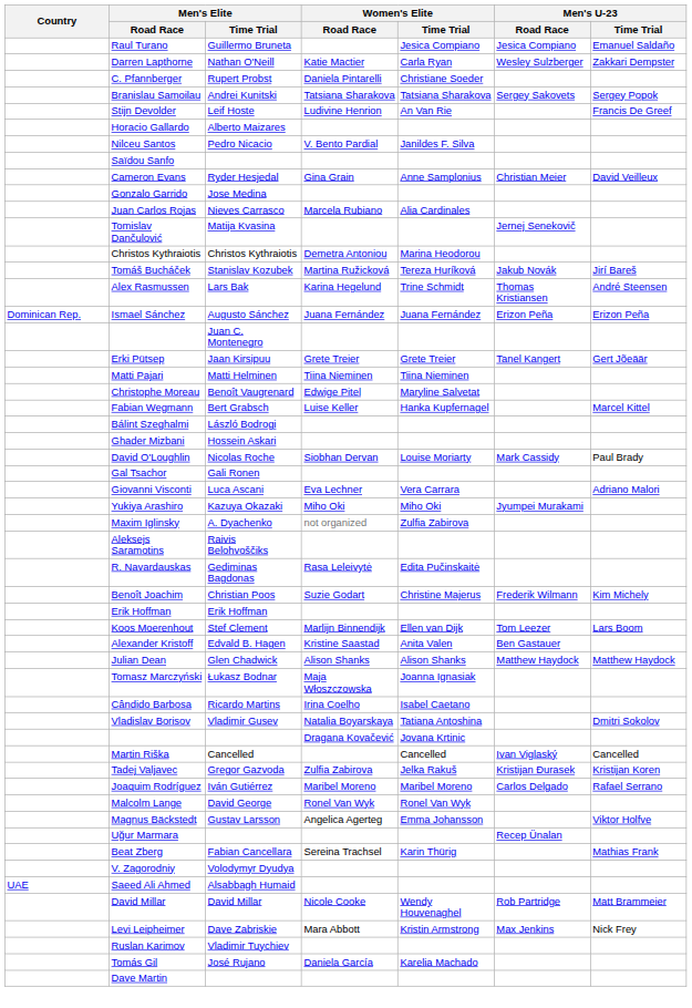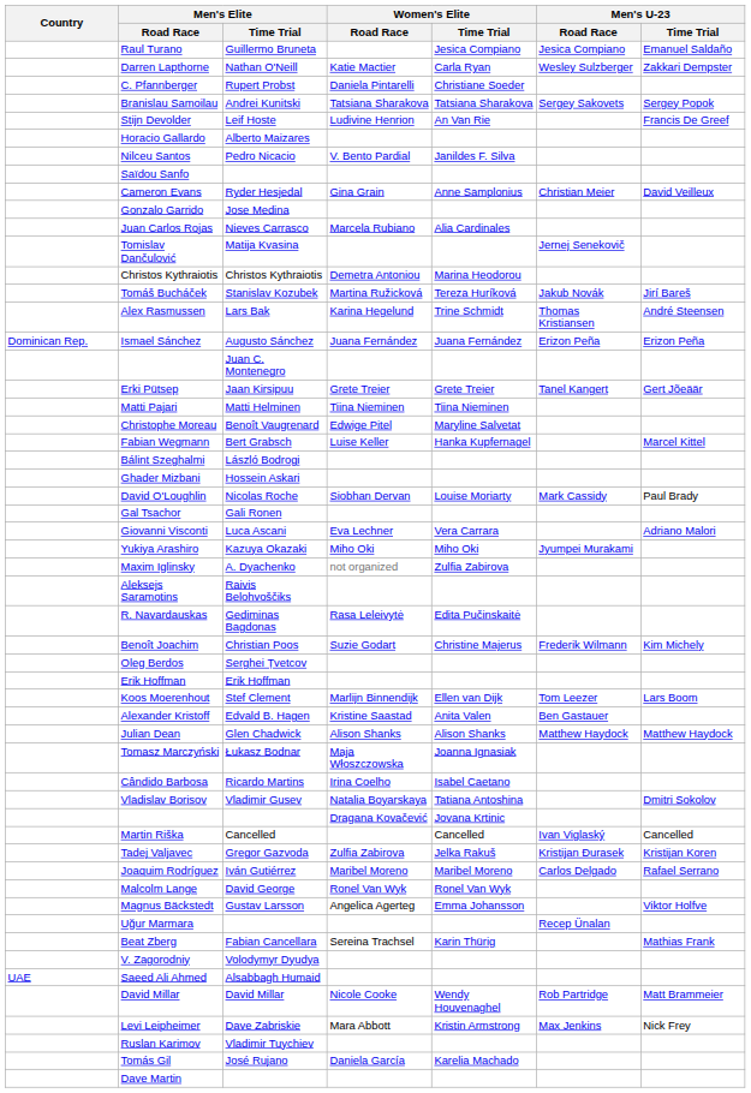 <table class="wikitable plainrowheaders" style="background:#fff; font-size:90%; line-height:16px;">
 <tr>
 <th width="138" rowspan=2>Country</th>
 <th width="254" colspan=2>Men's Elite</th>
 <th width="254" colspan=2>Women's Elite</th>
 <th width="254" colspan=2>Men's U-23</th>
 </tr>
 <tr>
 <th width="127">Road Race</th>
 <th width="127">Time Trial</th>
 <th width="127">Road Race</th>
 <th width="127">Time Trial</th>
 <th width="127">Road Race</th>
 <th width="127">Time Trial</th>
 </tr>
 <tr align="left" valign=top>
 <td></td>
 <td><a href='#'>Raul Turano</a></td>
 <td><a href='#'>Guillermo Bruneta</a></td>
 <td></td>
 <td><a href='#'>Jesica Compiano</a></td>
 <td><a href='#'>Jesica Compiano</a></td>
 <td><a href='#'>Emanuel Saldaño</a></td>
 </tr>
 <tr align="left" valign=top>
 <td></td>
 <td><a href='#'>Darren Lapthorne</a></td>
 <td><a href='#'>Nathan O'Neill</a></td>
 <td><a href='#'>Katie Mactier</a></td>
 <td><a href='#'>Carla Ryan</a></td>
 <td><a href='#'>Wesley Sulzberger</a></td>
 <td><a href='#'>Zakkari Dempster</a></td>
 </tr>
 <tr align="left" valign=top>
 <td></td>
 <td><a href='#'>C. Pfannberger</a></td>
 <td><a href='#'>Rupert Probst</a></td>
 <td><a href='#'>Daniela Pintarelli</a></td>
 <td><a href='#'>Christiane Soeder</a></td>
 <td></td>
 <td></td>
 </tr>
 <tr align="left" valign=top>
 <td></td>
 <td><a href='#'>Branislau Samoilau</a></td>
 <td><a href='#'>Andrei Kunitski</a></td>
 <td><a href='#'>Tatsiana Sharakova</a></td>
 <td><a href='#'>Tatsiana Sharakova</a></td>
 <td><a href='#'>Sergey Sakovets</a></td>
 <td><a href='#'>Sergey Popok</a></td>
 </tr>
 <tr align="left" valign=top>
 <td></td>
 <td><a href='#'>Stijn Devolder</a></td>
 <td><a href='#'>Leif Hoste</a></td>
 <td><a href='#'>Ludivine Henrion</a></td>
 <td><a href='#'>An Van Rie</a></td>
 <td></td>
 <td><a href='#'>Francis De Greef</a></td>
 </tr>
 <tr align="left" valign=top>
 <td></td>
 <td><a href='#'>Horacio Gallardo</a></td>
 <td><a href='#'>Alberto Maizares</a></td>
 <td></td>
 <td></td>
 <td></td>
 <td></td>
 </tr>
 <tr align="left" valign=top>
 <td></td>
 <td><a href='#'>Nilceu Santos</a></td>
 <td><a href='#'>Pedro Nicacio</a></td>
 <td><a href='#'>V. Bento Pardial</a></td>
 <td><a href='#'>Janildes F. Silva</a></td>
 <td></td>
 <td></td>
 </tr>
 <tr align="left" valign=top>
 <td></td>
 <td><a href='#'>Saïdou Sanfo</a></td>
 <td></td>
 <td></td>
 <td></td>
 <td></td>
 <td></td>
 </tr>
 <tr align="left" valign=top>
 <td></td>
 <td><a href='#'>Cameron Evans</a></td>
 <td><a href='#'>Ryder Hesjedal</a></td>
 <td><a href='#'>Gina Grain</a></td>
 <td><a href='#'>Anne Samplonius</a></td>
 <td><a href='#'>Christian Meier</a></td>
 <td><a href='#'>David Veilleux</a></td>
 </tr>
 <tr align="left" valign=top>
 <td></td>
 <td><a href='#'>Gonzalo Garrido</a></td>
 <td><a href='#'>Jose Medina</a></td>
 <td></td>
 <td></td>
 <td></td>
 <td></td>
 </tr>
 <tr align="left" valign=top>
 <td></td>
 <td><a href='#'>Juan Carlos Rojas</a></td>
 <td><a href='#'>Nieves Carrasco</a></td>
 <td><a href='#'>Marcela Rubiano</a></td>
 <td><a href='#'>Alia Cardinales</a></td>
 <td></td>
 <td></td>
 </tr>
 <tr align="left" valign=top>
 <td></td>
 <td><a href='#'>Tomislav Dančulović</a></td>
 <td><a href='#'>Matija Kvasina</a></td>
 <td></td>
 <td></td>
 <td><a href='#'>Jernej Senekovič</a></td>
 <td></td>
 </tr>
 <tr align="left" valign=top>
 <td></td>
 <td>Christos Kythraiotis</td>
 <td>Christos Kythraiotis</td>
 <td><a href='#'>Demetra Antoniou</a></td>
 <td><a href='#'>Marina Heodorou</a></td>
 <td></td>
 <td></td>
 </tr>
 <tr align="left" valign=top>
 <td></td>
 <td><a href='#'>Tomáš Bucháček</a></td>
 <td><a href='#'>Stanislav Kozubek</a></td>
 <td><a href='#'>Martina Ružicková</a></td>
 <td><a href='#'>Tereza Huríková</a></td>
 <td><a href='#'>Jakub Novák</a></td>
 <td><a href='#'>Jirí Bareš</a></td>
 </tr>
 <tr align="left" valign=top>
 <td></td>
 <td><a href='#'>Alex Rasmussen</a></td>
 <td><a href='#'>Lars Bak</a></td>
 <td><a href='#'>Karina Hegelund</a></td>
 <td><a href='#'>Trine Schmidt</a></td>
 <td><a href='#'>Thomas Kristiansen</a></td>
 <td><a href='#'>André Steensen</a></td>
 </tr>
 <tr align="left" valign=top>
 <td> <a href='#'>Dominican Rep.</a></td>
 <td><a href='#'>Ismael Sánchez</a></td>
 <td><a href='#'>Augusto Sánchez</a></td>
 <td><a href='#'>Juana Fernández</a></td>
 <td><a href='#'>Juana Fernández</a></td>
 <td><a href='#'>Erizon Peña</a></td>
 <td><a href='#'>Erizon Peña</a></td>
 </tr>
 <tr align="left" valign=top>
 <td></td>
 <td></td>
 <td><a href='#'>Juan C. Montenegro</a></td>
 <td></td>
 <td></td>
 <td></td>
 <td></td>
 </tr>
 <tr align="left" valign=top>
 <td></td>
 <td><a href='#'>Erki Pütsep</a></td>
 <td><a href='#'>Jaan Kirsipuu</a></td>
 <td><a href='#'>Grete Treier</a></td>
 <td><a href='#'>Grete Treier</a></td>
 <td><a href='#'>Tanel Kangert</a></td>
 <td><a href='#'>Gert Jõeäär</a></td>
 </tr>
 <tr align="left" valign=top>
 <td></td>
 <td><a href='#'>Matti Pajari</a></td>
 <td><a href='#'>Matti Helminen</a></td>
 <td><a href='#'>Tiina Nieminen</a></td>
 <td><a href='#'>Tiina Nieminen</a></td>
 <td></td>
 <td></td>
 </tr>
 <tr align="left" valign=top>
 <td></td>
 <td><a href='#'>Christophe Moreau</a></td>
 <td><a href='#'>Benoît Vaugrenard</a></td>
 <td><a href='#'>Edwige Pitel</a></td>
 <td><a href='#'>Maryline Salvetat</a></td>
 <td></td>
 <td></td>
 </tr>
 <tr align="left" valign=top>
 <td></td>
 <td><a href='#'>Fabian Wegmann</a></td>
 <td><a href='#'>Bert Grabsch</a></td>
 <td><a href='#'>Luise Keller</a></td>
 <td><a href='#'>Hanka Kupfernagel</a></td>
 <td></td>
 <td><a href='#'>Marcel Kittel</a></td>
 </tr>
 <tr align="left" valign=top>
 <td></td>
 <td><a href='#'>Bálint Szeghalmi</a></td>
 <td><a href='#'>László Bodrogi</a></td>
 <td></td>
 <td></td>
 <td></td>
 <td></td>
 </tr>
 <tr align="left" valign=top>
 <td></td>
 <td><a href='#'>Ghader Mizbani</a></td>
 <td><a href='#'>Hossein Askari</a></td>
 <td></td>
 <td></td>
 <td></td>
 <td></td>
 </tr>
 <tr align="left" valign=top>
 <td></td>
 <td><a href='#'>David O'Loughlin</a></td>
 <td><a href='#'>Nicolas Roche</a></td>
 <td><a href='#'>Siobhan Dervan</a></td>
 <td><a href='#'>Louise Moriarty</a></td>
 <td><a href='#'>Mark Cassidy</a></td>
 <td>Paul Brady</td>
 </tr>
 <tr align="left" valign=top>
 <td></td>
 <td><a href='#'>Gal Tsachor</a></td>
 <td><a href='#'>Gali Ronen</a></td>
 <td></td>
 <td></td>
 <td></td>
 <td></td>
 </tr>
 <tr align="left" valign=top>
 <td></td>
 <td><a href='#'>Giovanni Visconti</a></td>
 <td><a href='#'>Luca Ascani</a></td>
 <td><a href='#'>Eva Lechner</a></td>
 <td><a href='#'>Vera Carrara</a></td>
 <td></td>
 <td><a href='#'>Adriano Malori</a></td>
 </tr>
 <tr align="left" valign=top>
 <td></td>
 <td><a href='#'>Yukiya Arashiro</a></td>
 <td><a href='#'>Kazuya Okazaki</a></td>
 <td><a href='#'>Miho Oki</a></td>
 <td><a href='#'>Miho Oki</a></td>
 <td><a href='#'>Jyumpei Murakami</a></td>
 <td></td>
 </tr>
 <tr align="left" valign=top>
 <td></td>
 <td><a href='#'>Maxim Iglinsky</a></td>
 <td><a href='#'>A. Dyachenko</a></td>
 <td style=color:#767676>not organized</td>
 <td><a href='#'>Zulfia Zabirova</a></td>
 <td></td>
 <td></td>
 </tr>
 <tr align="left" valign=top>
 <td></td>
 <td><a href='#'>Aleksejs Saramotins</a></td>
 <td><a href='#'>Raivis Belohvoščiks</a></td>
 <td></td>
 <td></td>
 <td></td>
 <td></td>
 </tr>
 <tr align="left" valign=top>
 <td></td>
 <td><a href='#'>R. Navardauskas</a></td>
 <td><a href='#'>Gediminas Bagdonas</a></td>
 <td><a href='#'>Rasa Leleivytė</a></td>
 <td><a href='#'>Edita Pučinskaitė</a></td>
 <td></td>
 <td></td>
 </tr>
 <tr align="left" valign=top>
 <td></td>
 <td><a href='#'>Benoît Joachim</a></td>
 <td><a href='#'>Christian Poos</a></td>
 <td><a href='#'>Suzie Godart</a></td>
 <td><a href='#'>Christine Majerus</a></td>
 <td><a href='#'>Frederik Wilmann</a></td>
 <td><a href='#'>Kim Michely</a></td>
 </tr>
 <tr align="left" valign=top>
 <td></td>
+<td><a href='#'>Oleg Berdos</a></td>
+<td><a href='#'>Serghei Țvetcov</a></td>
+<td></td>
+<td></td>
+<td></td>
+<td></td>
+</tr>
+<tr align="left" valign=top>
+<td></td>
 <td><a href='#'>Erik Hoffman</a></td>
 <td><a href='#'>Erik Hoffman</a></td>
 <td></td>
 <td></td>
 <td></td>
 <td></td>
 </tr>
 <tr align="left" valign=top>
 <td></td>
 <td><a href='#'>Koos Moerenhout</a></td>
 <td><a href='#'>Stef Clement</a></td>
 <td><a href='#'>Marlijn Binnendijk</a></td>
 <td><a href='#'>Ellen van Dijk</a></td>
 <td><a href='#'>Tom Leezer</a></td>
 <td><a href='#'>Lars Boom</a></td>
 </tr>
 <tr align="left" valign=top>
 <td></td>
 <td><a href='#'>Alexander Kristoff</a></td>
 <td><a href='#'>Edvald B. Hagen</a></td>
 <td><a href='#'>Kristine Saastad</a></td>
 <td><a href='#'>Anita Valen</a></td>
 <td><a href='#'>Ben Gastauer</a></td>
 <td></td>
 </tr>
 <tr align="left" valign=top>
 <td></td>
 <td><a href='#'>Julian Dean</a></td>
 <td><a href='#'>Glen Chadwick</a></td>
 <td><a href='#'>Alison Shanks</a></td>
 <td><a href='#'>Alison Shanks</a></td>
 <td><a href='#'>Matthew Haydock</a></td>
 <td><a href='#'>Matthew Haydock</a></td>
 </tr>
 <tr align="left" valign=top>
 <td></td>
 <td><a href='#'>Tomasz Marczyński</a></td>
 <td><a href='#'>Łukasz Bodnar</a></td>
 <td><a href='#'>Maja Włoszczowska</a></td>
 <td><a href='#'>Joanna Ignasiak</a></td>
 <td></td>
 <td></td>
 </tr>
 <tr align="left" valign=top>
 <td></td>
 <td><a href='#'>Cândido Barbosa</a></td>
 <td><a href='#'>Ricardo Martins</a></td>
 <td><a href='#'>Irina Coelho</a></td>
 <td><a href='#'>Isabel Caetano</a></td>
 <td></td>
 <td></td>
 </tr>
 <tr align="left" valign=top>
 <td></td>
 <td><a href='#'>Vladislav Borisov</a></td>
 <td><a href='#'>Vladimir Gusev</a></td>
 <td><a href='#'>Natalia Boyarskaya</a></td>
 <td><a href='#'>Tatiana Antoshina</a></td>
 <td></td>
 <td><a href='#'>Dmitri Sokolov</a></td>
 </tr>
 <tr align="left" valign=top>
 <td></td>
 <td></td>
 <td></td>
 <td><a href='#'>Dragana Kovačević</a></td>
 <td><a href='#'>Jovana Krtinic</a></td>
 <td></td>
 <td></td>
 </tr>
 <tr align="left" valign=top>
 <td></td>
 <td><a href='#'>Martin Riška</a></td>
 <td>Cancelled</td>
 <td></td>
 <td>Cancelled</td>
 <td><a href='#'>Ivan Viglaský</a></td>
 <td>Cancelled</td>
 </tr>
 <tr align="left" valign=top>
 <td></td>
 <td><a href='#'>Tadej Valjavec</a></td>
 <td><a href='#'>Gregor Gazvoda</a></td>
 <td><a href='#'>Zulfia Zabirova</a></td>
 <td><a href='#'>Jelka Rakuš</a></td>
 <td><a href='#'>Kristijan Đurasek</a></td>
 <td><a href='#'>Kristijan Koren</a></td>
 </tr>
 <tr align="left" valign=top>
 <td></td>
 <td><a href='#'>Joaquim Rodríguez</a></td>
 <td><a href='#'>Iván Gutiérrez</a></td>
 <td><a href='#'>Maribel Moreno</a></td>
 <td><a href='#'>Maribel Moreno</a></td>
 <td><a href='#'>Carlos Delgado</a></td>
 <td><a href='#'>Rafael Serrano</a></td>
 </tr>
 <tr align="left" valign=top>
 <td></td>
 <td><a href='#'>Malcolm Lange</a></td>
 <td><a href='#'>David George</a></td>
 <td><a href='#'>Ronel Van Wyk</a></td>
 <td><a href='#'>Ronel Van Wyk</a></td>
 <td></td>
 <td></td>
 </tr>
 <tr align="left" valign=top>
 <td></td>
 <td><a href='#'>Magnus Bäckstedt</a></td>
 <td><a href='#'>Gustav Larsson</a></td>
 <td>Angelica Agerteg</td>
 <td><a href='#'>Emma Johansson</a></td>
 <td></td>
 <td><a href='#'>Viktor Holfve</a></td>
 </tr>
 <tr align="left" valign=top>
 <td></td>
 <td><a href='#'>Uğur Marmara</a></td>
 <td></td>
 <td></td>
 <td></td>
 <td><a href='#'>Recep Ünalan</a></td>
 <td></td>
 </tr>
 <tr align="left" valign=top>
 <td></td>
 <td><a href='#'>Beat Zberg</a></td>
 <td><a href='#'>Fabian Cancellara</a></td>
 <td>Sereina Trachsel</td>
 <td><a href='#'>Karin Thürig</a></td>
 <td></td>
 <td><a href='#'>Mathias Frank</a></td>
 </tr>
 <tr align="left" valign=top>
 <td></td>
 <td><a href='#'>V. Zagorodniy</a></td>
 <td><a href='#'>Volodymyr Dyudya</a></td>
 <td></td>
 <td></td>
 <td></td>
 <td></td>
 </tr>
 <tr align="left" valign=top>
 <td> <a href='#'>UAE</a></td>
 <td><a href='#'>Saeed Ali Ahmed</a></td>
 <td><a href='#'>Alsabbagh Humaid</a></td>
 <td></td>
 <td></td>
 <td></td>
 <td></td>
 </tr>
 <tr align="left" valign=top>
 <td></td>
 <td><a href='#'>David Millar</a></td>
 <td><a href='#'>David Millar</a></td>
 <td><a href='#'>Nicole Cooke</a></td>
 <td><a href='#'>Wendy Houvenaghel</a></td>
 <td><a href='#'>Rob Partridge</a></td>
 <td><a href='#'>Matt Brammeier</a></td>
 </tr>
 <tr align="left" valign=top>
 <td></td>
 <td><a href='#'>Levi Leipheimer</a></td>
 <td><a href='#'>Dave Zabriskie</a></td>
 <td>Mara Abbott</td>
 <td><a href='#'>Kristin Armstrong</a></td>
 <td><a href='#'>Max Jenkins</a></td>
 <td>Nick Frey</td>
 </tr>
 <tr align="left" valign=top>
 <td></td>
 <td><a href='#'>Ruslan Karimov</a></td>
 <td><a href='#'>Vladimir Tuychiev</a></td>
 <td></td>
 <td></td>
 <td></td>
 <td></td>
 </tr>
 <tr align="left" valign=top>
 <td></td>
 <td><a href='#'>Tomás Gil</a></td>
 <td><a href='#'>José Rujano</a></td>
 <td><a href='#'>Daniela García</a></td>
 <td><a href='#'>Karelia Machado</a></td>
 <td></td>
 <td></td>
 </tr>
 <tr align="left" valign=top>
 <td></td>
 <td><a href='#'>Dave Martin</a></td>
 <td></td>
 <td></td>
 <td></td>
 <td></td>
 <td></td>
 </tr>
 </table>
